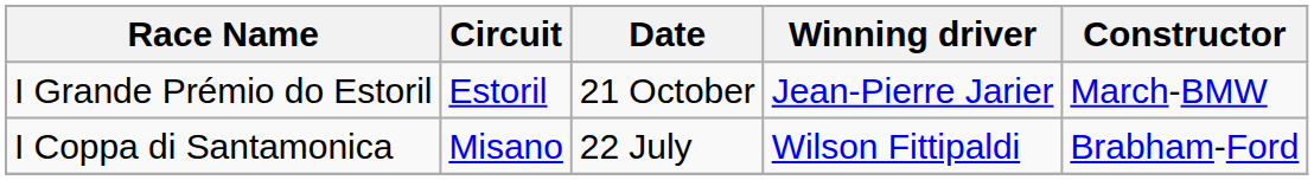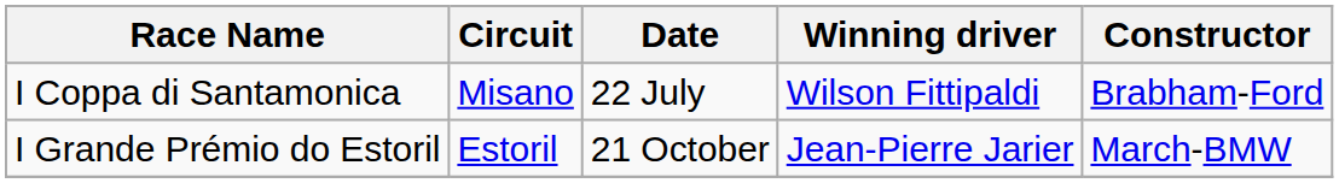 <table class="wikitable" style="font-size:95%">
 <tr>
 <th>Race Name</th>
 <th>Circuit</th>
 <th>Date</th>
 <th>Winning driver</th>
 <th>Constructor</th>
 </tr>
 <tr>
+<td> I Coppa di Santamonica</td>
+<td><a href='#'>Misano</a></td>
+<td>22 July</td>
+<td> <a href='#'>Wilson Fittipaldi</a></td>
+<td> <a href='#'>Brabham</a>-<a href='#'>Ford</a></td>
+</tr>
+<tr>
 <td> I Grande Prémio do Estoril</td>
 <td><a href='#'>Estoril</a></td>
 <td>21 October</td>
 <td> <a href='#'>Jean-Pierre Jarier</a></td>
 <td> <a href='#'>March</a>-<a href='#'>BMW</a></td>
 </tr>
 <tr>
-<td> I Coppa di Santamonica</td>
-<td><a href='#'>Misano</a></td>
-<td>22 July</td>
-<td> <a href='#'>Wilson Fittipaldi</a></td>
-<td> <a href='#'>Brabham</a>-<a href='#'>Ford</a></td>
-</tr>
-<tr>
 </tr>
 </table>
